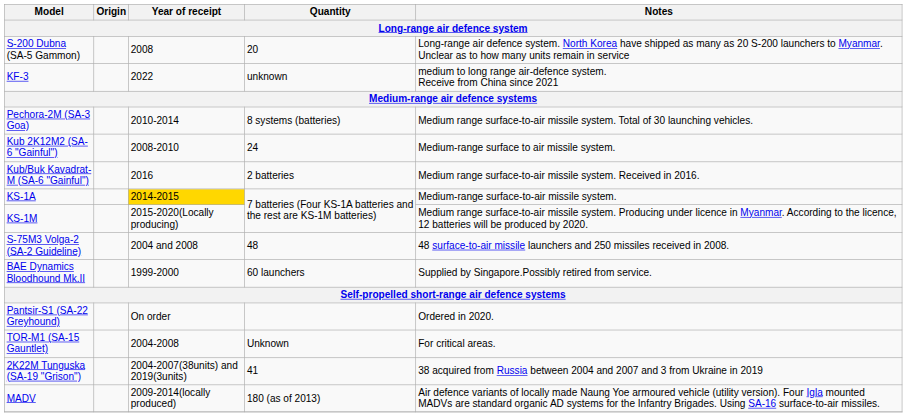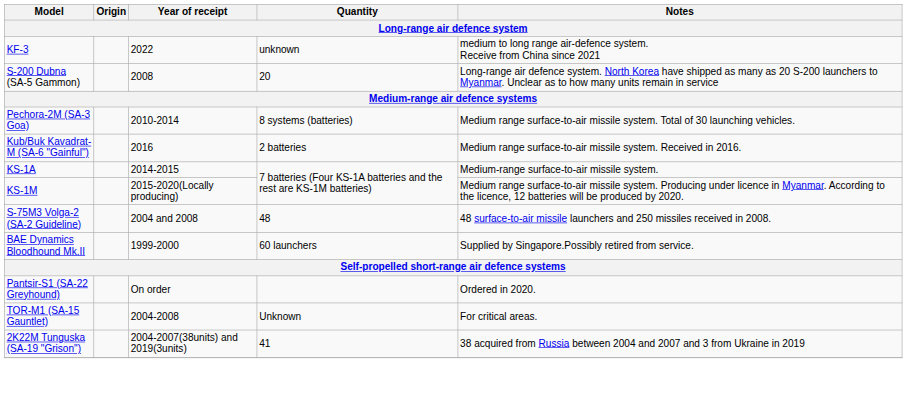 <table class="wikitable" style="width:90%;">
 <tr>
 <th width="10%">Model</th>
 <th>Origin</th>
 <th>Year of receipt</th>
 <th>Quantity</th>
 <th>Notes</th>
 </tr>
 <tr>
 <th colspan="5"><a href='#'>Long-range air defence system</a></th>
 </tr>
 <tr>
+<td><a href='#'>KF-3</a></td>
+<td></td>
+<td>2022</td>
+<td>unknown</td>
+<td>medium to long range air-defence system.<br>Receive from China since 2021</td>
+</tr>
+<tr>
 <td><a href='#'>S-200 Dubna</a><br>(SA-5 Gammon)</td>
 <td></td>
 <td>2008</td>
 <td>20</td>
 <td>Long-range air defence system. <a href='#'>North Korea</a> have shipped as many as 20 S-200 launchers to <a href='#'>Myanmar</a>. Unclear as to how many units remain in service</td>
-</tr>
-<tr>
-<td><a href='#'>KF-3</a></td>
-<td></td>
-<td>2022</td>
-<td>unknown</td>
-<td>medium to long range air-defence system.<br>Receive from China since 2021</td>
 </tr>
 <tr>
 <th colspan="5"><a href='#'>Medium-range air defence systems</a></th>
 </tr>
 <tr>
 <td><a href='#'>Pechora-2M (SA-3 Goa)</a></td>
 <td></td>
 <td>2010-2014</td>
 <td>8 systems (batteries)</td>
 <td>Medium range surface-to-air missile system. Total of 30 launching vehicles.</td>
 </tr>
 <tr>
-<td><a href='#'>Kub 2K12M2 (SA-6 "Gainful")</a></td>
-<td></td>
-<td>2008-2010</td>
-<td>24</td>
-<td>Medium-range surface to air missile system.</td>
-</tr>
-<tr>
 <td><a href='#'>Kub/Buk Kavadrat-M (SA-6 "Gainful")</a></td>
 <td></td>
 <td>2016</td>
 <td>2 batteries</td>
 <td>Medium range surface-to-air missile system. Received in 2016.</td>
 </tr>
 <tr>
 <td><a href='#'>KS-1A</a></td>
 <td></td>
-<td style="background: gold;">2014-2015</td>
+<td>2014-2015</td>
 <td rowspan="2">7 batteries (Four KS-1A batteries and the rest are KS-1M batteries)</td>
 <td>Medium-range surface-to-air missile system.</td>
 </tr>
 <tr>
 <td><a href='#'>KS-1M</a></td>
 <td></td>
 <td>2015-2020(Locally producing)</td>
 <td>Medium range surface-to-air missile system. Producing under licence in <a href='#'>Myanmar</a>.  According to the licence, 12 batteries will be produced by 2020.</td>
 </tr>
 <tr>
 <td><a href='#'>S-75M3 Volga-2 (SA-2 Guideline)</a></td>
 <td></td>
 <td>2004 and 2008</td>
 <td>48</td>
 <td>48 <a href='#'>surface-to-air missile</a> launchers and 250 missiles received in 2008.</td>
 </tr>
 <tr>
 <td><a href='#'>BAE Dynamics Bloodhound Mk.II</a></td>
 <td></td>
 <td>1999-2000</td>
 <td>60 launchers</td>
 <td>Supplied by Singapore.Possibly retired from service.</td>
 </tr>
 <tr>
 <th colspan="5"><a href='#'>Self-propelled short-range air defence systems</a></th>
 </tr>
 <tr>
 <td><a href='#'>Pantsir-S1 (SA-22 Greyhound)</a></td>
 <td></td>
 <td>On order</td>
 <td></td>
 <td>Ordered in 2020.</td>
 </tr>
 <tr>
 <td><a href='#'>TOR-M1 (SA-15 Gauntlet)</a></td>
 <td></td>
 <td>2004-2008</td>
 <td>Unknown</td>
 <td>For critical areas.</td>
 </tr>
 <tr>
 <td><a href='#'>2K22M Tunguska (SA-19 "Grison")</a></td>
 <td></td>
 <td>2004-2007(38units) and 2019(3units)</td>
 <td>41</td>
 <td>38 acquired from <a href='#'>Russia</a> between 2004 and 2007 and 3 from Ukraine in 2019</td>
 </tr>
 <tr>
-<td><a href='#'>MADV</a></td>
-<td></td>
-<td>2009-2014(locally produced)</td>
-<td>180 (as of 2013)</td>
-<td>Air defence variants of locally made Naung Yoe armoured vehicle (utility version). Four <a href='#'>Igla</a> mounted MADVs are standard organic AD systems for the Infantry Brigades. Using <a href='#'>SA-16</a> surface-to-air missiles.</td>
-</tr>
-<tr>
 </tr>
 </table>
